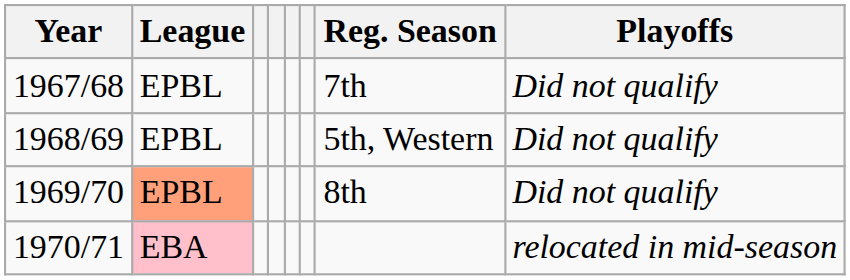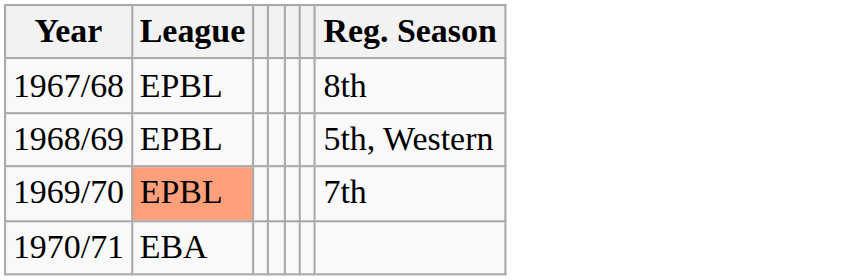 <table class="wikitable">
 <tr>
 <th>Year</th>
 <th>League</th>
 <th></th>
 <th></th>
 <th></th>
 <th></th>
 <th>Reg. Season</th>
-<th>Playoffs</th>
 </tr>
 <tr>
 <td>1967/68</td>
 <td>EPBL</td>
 <td></td>
 <td></td>
 <td></td>
 <td></td>
-<td>7th</td>
-<td><em>Did not qualify</em></td>
+<td>8th</td>
 </tr>
 <tr>
 <td>1968/69</td>
 <td>EPBL</td>
 <td></td>
 <td></td>
 <td></td>
 <td></td>
 <td>5th, Western</td>
-<td><em>Did not qualify</em></td>
 </tr>
 <tr>
 <td>1969/70</td>
 <td style="background: lightsalmon;">EPBL</td>
 <td></td>
 <td></td>
 <td></td>
 <td></td>
-<td>8th</td>
-<td><em>Did not qualify</em></td>
+<td>7th</td>
 </tr>
 <tr>
 <td>1970/71</td>
-<td style="background: pink;">EBA</td>
+<td>EBA</td>
 <td></td>
 <td></td>
 <td></td>
 <td></td>
 <td></td>
-<td><em>relocated in mid-season</em></td>
 </tr>
 </table>
